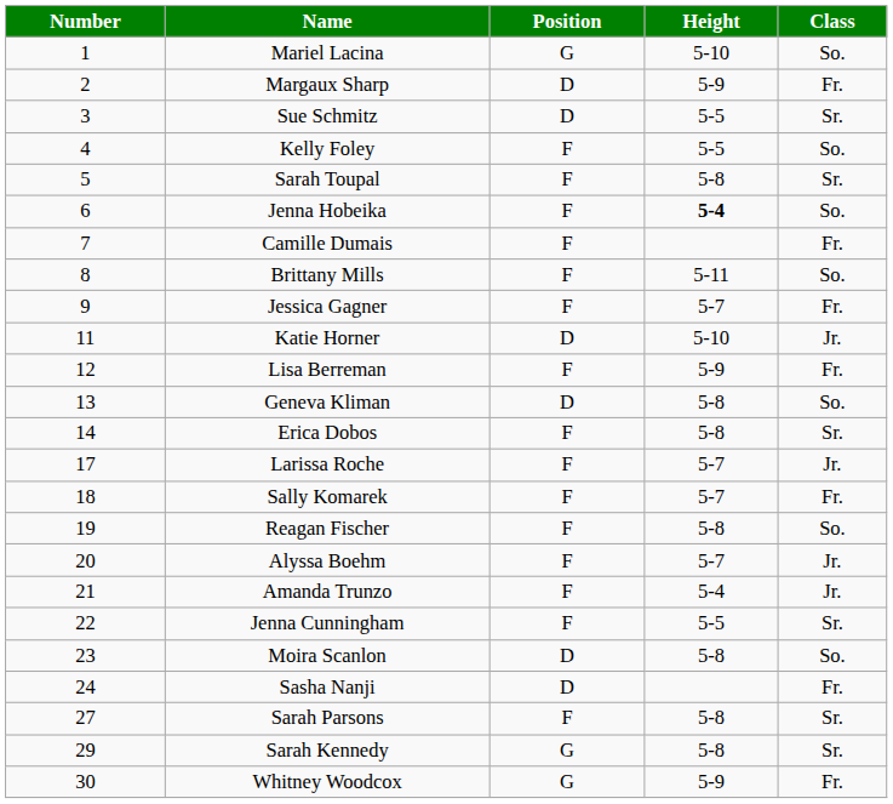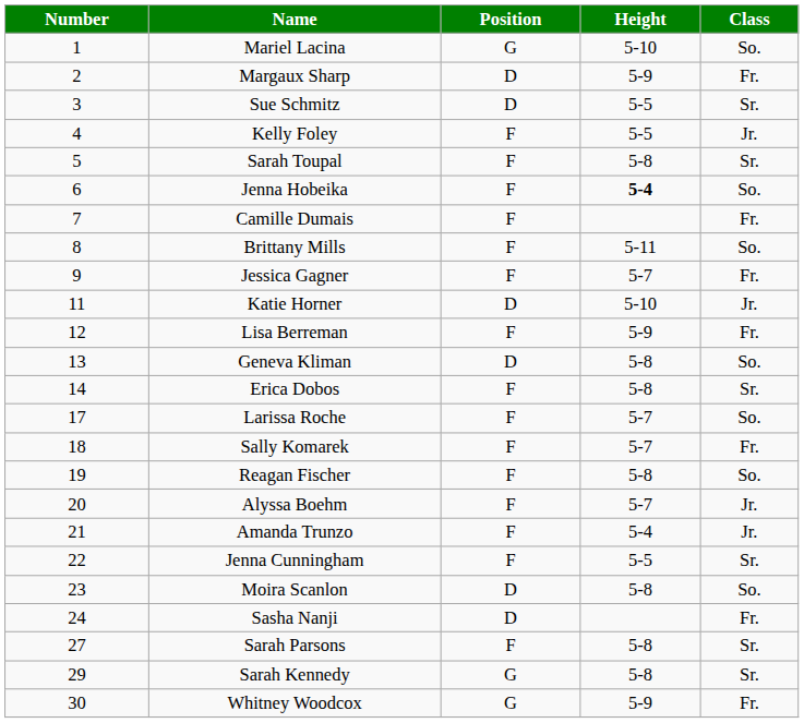 <table class="wikitable" width="80%">
 <tr align="center"  style=" background:green;color:#FFFFFF;">
 <td><strong>Number</strong></td>
 <td><strong>Name</strong></td>
 <td><strong>Position</strong></td>
 <td><strong>Height</strong></td>
 <td><strong>Class</strong></td>
 </tr>
 <tr align="center" bgcolor="">
 <td>1</td>
 <td>Mariel Lacina</td>
 <td>G</td>
 <td>5-10</td>
 <td>So.</td>
 </tr>
 <tr align="center" bgcolor="">
 <td>2</td>
 <td>Margaux Sharp</td>
 <td>D</td>
 <td>5-9</td>
 <td>Fr.</td>
 </tr>
 <tr align="center" bgcolor="">
 <td>3</td>
 <td>Sue Schmitz</td>
 <td>D</td>
 <td>5-5</td>
 <td>Sr.</td>
 </tr>
 <tr align="center" bgcolor="">
 <td>4</td>
 <td>Kelly Foley</td>
 <td>F</td>
 <td>5-5</td>
-<td>So.</td>
+<td>Jr.</td>
 </tr>
 <tr align="center" bgcolor="">
 <td>5</td>
 <td>Sarah Toupal</td>
 <td>F</td>
 <td>5-8</td>
 <td>Sr.</td>
 </tr>
 <tr align="center" bgcolor="">
 <td>6</td>
 <td>Jenna Hobeika</td>
 <td>F</td>
 <td><strong>5-4</strong></td>
 <td>So.</td>
 </tr>
 <tr align="center" bgcolor="">
 <td>7</td>
 <td>Camille Dumais</td>
 <td>F</td>
 <td></td>
 <td>Fr.</td>
 </tr>
 <tr align="center" bgcolor="">
 <td>8</td>
 <td>Brittany Mills</td>
 <td>F</td>
 <td>5-11</td>
 <td>So.</td>
 </tr>
 <tr align="center" bgcolor="">
 <td>9</td>
 <td>Jessica Gagner</td>
 <td>F</td>
 <td>5-7</td>
 <td>Fr.</td>
 </tr>
 <tr align="center" bgcolor="">
 <td>11</td>
 <td>Katie Horner</td>
 <td>D</td>
 <td>5-10</td>
 <td>Jr.</td>
 </tr>
 <tr align="center" bgcolor="">
 <td>12</td>
 <td>Lisa Berreman</td>
 <td>F</td>
 <td>5-9</td>
 <td>Fr.</td>
 </tr>
 <tr align="center" bgcolor="">
 <td>13</td>
 <td>Geneva Kliman</td>
 <td>D</td>
 <td>5-8</td>
 <td>So.</td>
 </tr>
 <tr align="center" bgcolor="">
 <td>14</td>
 <td>Erica Dobos</td>
 <td>F</td>
 <td>5-8</td>
 <td>Sr.</td>
 </tr>
 <tr align="center" bgcolor="">
 <td>17</td>
 <td>Larissa Roche</td>
 <td>F</td>
 <td>5-7</td>
-<td>Jr.</td>
+<td>So.</td>
 </tr>
 <tr align="center" bgcolor="">
 <td>18</td>
 <td>Sally Komarek</td>
 <td>F</td>
 <td>5-7</td>
 <td>Fr.</td>
 </tr>
 <tr align="center" bgcolor="">
 <td>19</td>
 <td>Reagan Fischer</td>
 <td>F</td>
 <td>5-8</td>
 <td>So.</td>
 </tr>
 <tr align="center" bgcolor="">
 <td>20</td>
 <td>Alyssa Boehm</td>
 <td>F</td>
 <td>5-7</td>
 <td>Jr.</td>
 </tr>
 <tr align="center" bgcolor="">
 <td>21</td>
 <td>Amanda Trunzo</td>
 <td>F</td>
 <td>5-4</td>
 <td>Jr.</td>
 </tr>
 <tr align="center" bgcolor="">
 <td>22</td>
 <td>Jenna Cunningham</td>
 <td>F</td>
 <td>5-5</td>
 <td>Sr.</td>
 </tr>
 <tr align="center" bgcolor="">
 <td>23</td>
 <td>Moira Scanlon</td>
 <td>D</td>
 <td>5-8</td>
 <td>So.</td>
 </tr>
 <tr align="center" bgcolor="">
 <td>24</td>
 <td>Sasha Nanji</td>
 <td>D</td>
 <td></td>
 <td>Fr.</td>
 </tr>
 <tr align="center" bgcolor="">
 <td>27</td>
 <td>Sarah Parsons</td>
 <td>F</td>
 <td>5-8</td>
 <td>Sr.</td>
 </tr>
 <tr align="center" bgcolor="">
 <td>29</td>
 <td>Sarah Kennedy</td>
 <td>G</td>
 <td>5-8</td>
 <td>Sr.</td>
 </tr>
 <tr align="center" bgcolor="">
 <td>30</td>
 <td>Whitney Woodcox</td>
 <td>G</td>
 <td>5-9</td>
 <td>Fr.</td>
 </tr>
 <tr align="center" bgcolor="">
 </tr>
 </table>
